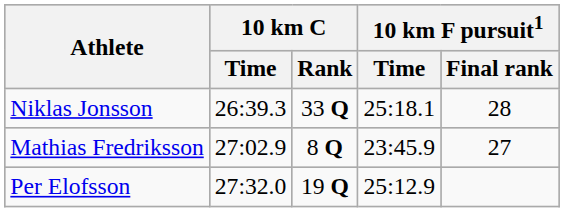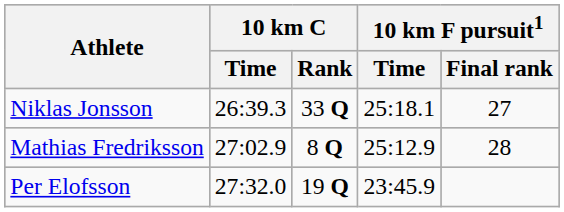 <table class="wikitable" border="1" style="font-size:90%">
 <tr>
 <th rowspan=2>Athlete</th>
 <th colspan=2>10 km C</th>
 <th colspan=2>10 km F pursuit<sup>1</sup></th>
 </tr>
 <tr>
 <th>Time</th>
 <th>Rank</th>
 <th>Time</th>
 <th>Final rank</th>
 </tr>
 <tr>
 <td><a href='#'>Niklas Jonsson</a></td>
 <td align=center>26:39.3</td>
 <td align=center>33 <strong>Q</strong></td>
 <td align=center>25:18.1</td>
-<td align=center>28</td>
+<td align=center>27</td>
 </tr>
 <tr>
 <td><a href='#'>Mathias Fredriksson</a></td>
 <td align=center>27:02.9</td>
 <td align=center>8 <strong>Q</strong></td>
-<td align=center>23:45.9</td>
-<td align=center>27</td>
+<td align=center>25:12.9</td>
+<td align=center>28</td>
 </tr>
 <tr>
 <td><a href='#'>Per Elofsson</a></td>
 <td align=center>27:32.0</td>
 <td align=center>19 <strong>Q</strong></td>
-<td align=center>25:12.9</td>
+<td align=center>23:45.9</td>
 <td align=center></td>
 </tr>
 </table>
